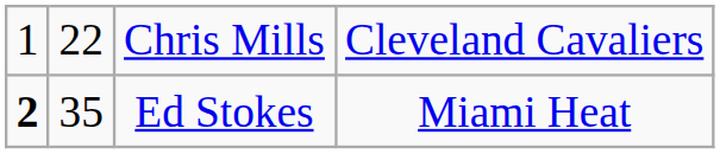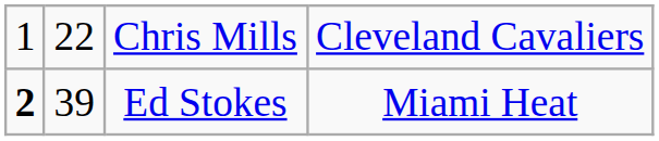 <table class="wikitable">
 <tr style="text-align:center;" bgcolor="">
 <td>1</td>
 <td>22</td>
 <td><a href='#'>Chris Mills</a></td>
 <td><a href='#'>Cleveland Cavaliers</a></td>
 </tr>
 <tr style="text-align:center;" bgcolor="">
 <td><strong>2</strong></td>
-<td>35</td>
+<td>39</td>
 <td><a href='#'>Ed Stokes</a></td>
 <td><a href='#'>Miami Heat</a></td>
 </tr>
 </table>
